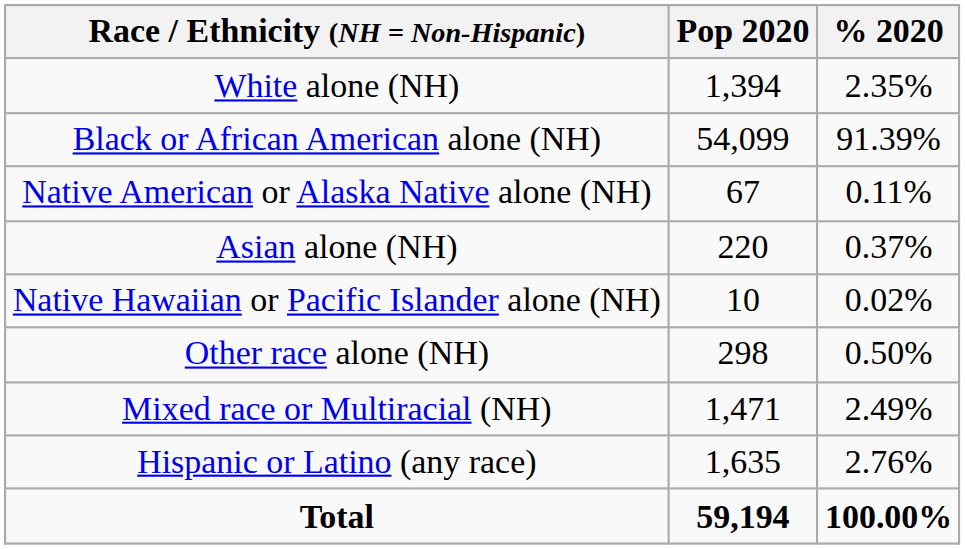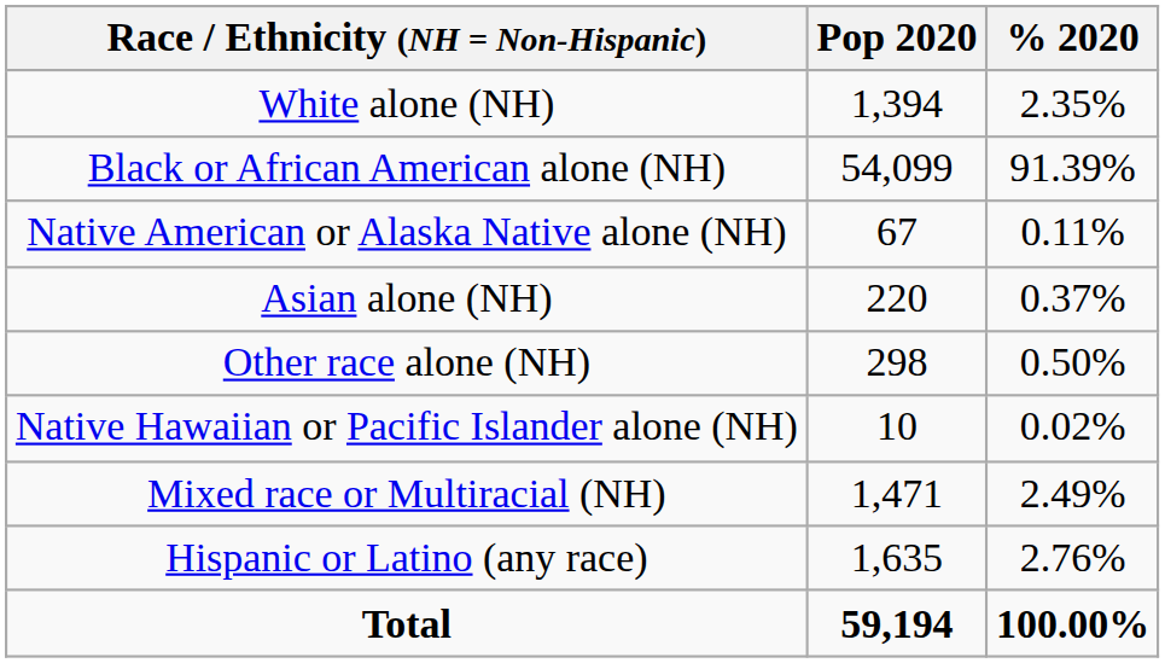 <table class="wikitable" style="text-align:center;">
 <tr>
 <th>Race / Ethnicity <small>(<em>NH = Non-Hispanic</em>)</small></th>
 <th>Pop 2020</th>
 <th>% 2020</th>
 </tr>
 <tr>
 <td><a href='#'>White</a> alone (NH)</td>
 <td>1,394</td>
 <td>2.35%</td>
 </tr>
 <tr>
 <td><a href='#'>Black or African American</a> alone (NH)</td>
 <td>54,099</td>
 <td>91.39%</td>
 </tr>
 <tr>
 <td><a href='#'>Native American</a> or <a href='#'>Alaska Native</a> alone (NH)</td>
 <td>67</td>
 <td>0.11%</td>
 </tr>
 <tr>
 <td><a href='#'>Asian</a> alone (NH)</td>
 <td>220</td>
 <td>0.37%</td>
 </tr>
 <tr>
+<td><a href='#'>Other race</a> alone (NH)</td>
+<td>298</td>
+<td>0.50%</td>
+</tr>
+<tr>
 <td><a href='#'>Native Hawaiian</a> or <a href='#'>Pacific Islander</a> alone (NH)</td>
 <td>10</td>
 <td>0.02%</td>
-</tr>
-<tr>
-<td><a href='#'>Other race</a> alone (NH)</td>
-<td>298</td>
-<td>0.50%</td>
 </tr>
 <tr>
 <td><a href='#'>Mixed race or Multiracial</a> (NH)</td>
 <td>1,471</td>
 <td>2.49%</td>
 </tr>
 <tr>
 <td><a href='#'>Hispanic or Latino</a> (any race)</td>
 <td>1,635</td>
 <td>2.76%</td>
 </tr>
 <tr>
 <td><strong>Total</strong></td>
 <td><strong>59,194</strong></td>
 <td><strong>100.00%</strong></td>
 </tr>
 </table>
